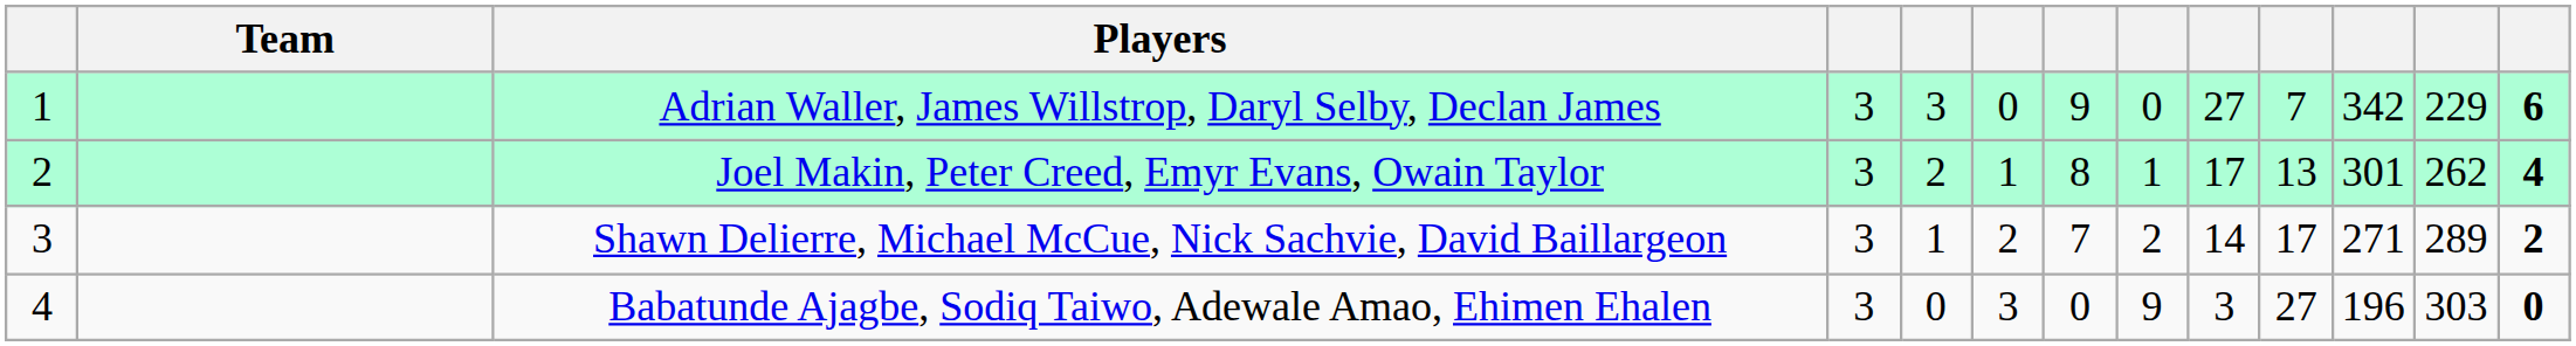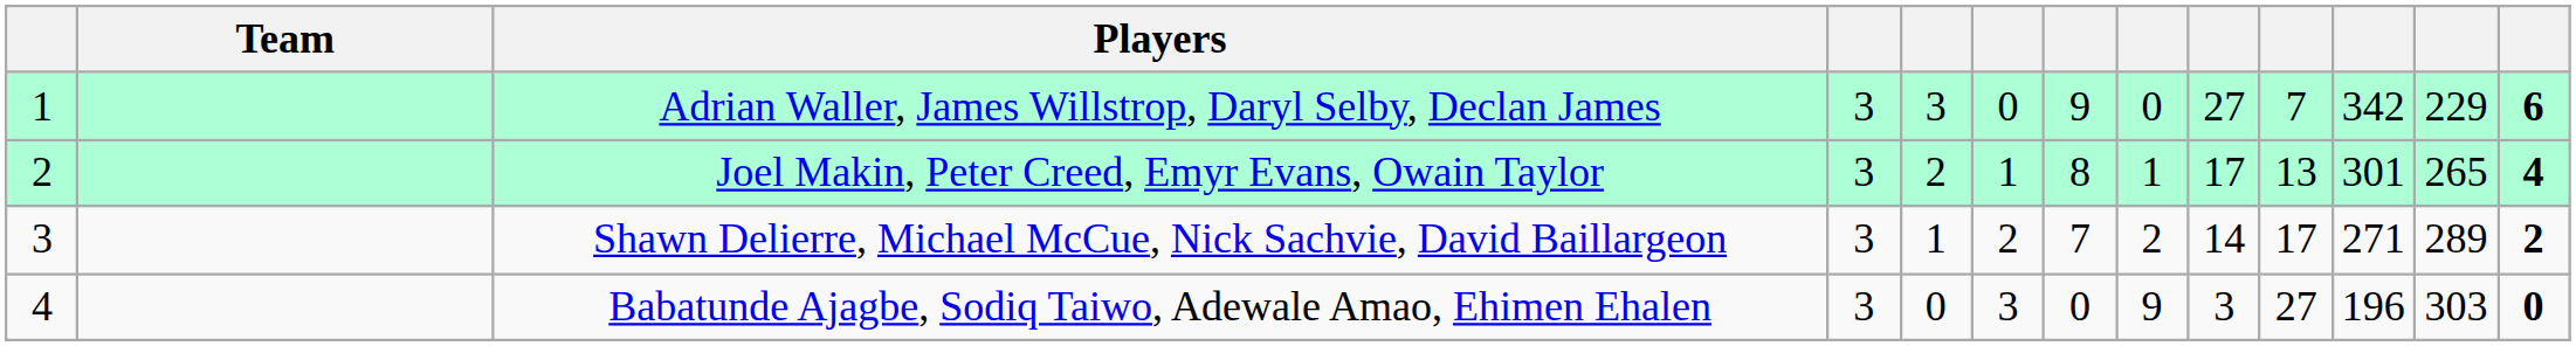 <table class="wikitable" style="font-size: 100%">
 <tr>
 <th width=20></th>
 <th width=150>Team</th>
 <th width=500>Players</th>
 <th width=20></th>
 <th width=20></th>
 <th width=20></th>
 <th width=20></th>
 <th width=20></th>
 <th width=20></th>
 <th width=20></th>
 <th width=20></th>
 <th width=20></th>
 <th width=20></th>
 </tr>
 <tr align=center style="background: #ADFFD6;">
 <td>1</td>
 <td align="left"></td>
 <td><a href='#'>Adrian Waller</a>, <a href='#'>James Willstrop</a>, <a href='#'>Daryl Selby</a>, <a href='#'>Declan James</a></td>
 <td>3</td>
 <td>3</td>
 <td>0</td>
 <td>9</td>
 <td>0</td>
 <td>27</td>
 <td>7</td>
 <td>342</td>
 <td>229</td>
 <td><strong>6</strong></td>
 </tr>
 <tr align=center style="background: #ADFFD6;">
 <td>2</td>
 <td align="left"></td>
 <td><a href='#'>Joel Makin</a>, <a href='#'>Peter Creed</a>, <a href='#'>Emyr Evans</a>, <a href='#'>Owain Taylor</a></td>
 <td>3</td>
 <td>2</td>
 <td>1</td>
 <td>8</td>
 <td>1</td>
 <td>17</td>
 <td>13</td>
 <td>301</td>
-<td>262</td>
+<td>265</td>
 <td><strong>4</strong></td>
 </tr>
 <tr align=center>
 <td>3</td>
 <td align="left"></td>
 <td><a href='#'>Shawn Delierre</a>, <a href='#'>Michael McCue</a>, <a href='#'>Nick Sachvie</a>, <a href='#'>David Baillargeon</a></td>
 <td>3</td>
 <td>1</td>
 <td>2</td>
 <td>7</td>
 <td>2</td>
 <td>14</td>
 <td>17</td>
 <td>271</td>
 <td>289</td>
 <td><strong>2</strong></td>
 </tr>
 <tr align=center>
 <td>4</td>
 <td align="left"></td>
 <td><a href='#'>Babatunde Ajagbe</a>, <a href='#'>Sodiq Taiwo</a>, Adewale Amao, <a href='#'>Ehimen Ehalen</a></td>
 <td>3</td>
 <td>0</td>
 <td>3</td>
 <td>0</td>
 <td>9</td>
 <td>3</td>
 <td>27</td>
 <td>196</td>
 <td>303</td>
 <td><strong>0</strong></td>
 </tr>
 </table>
